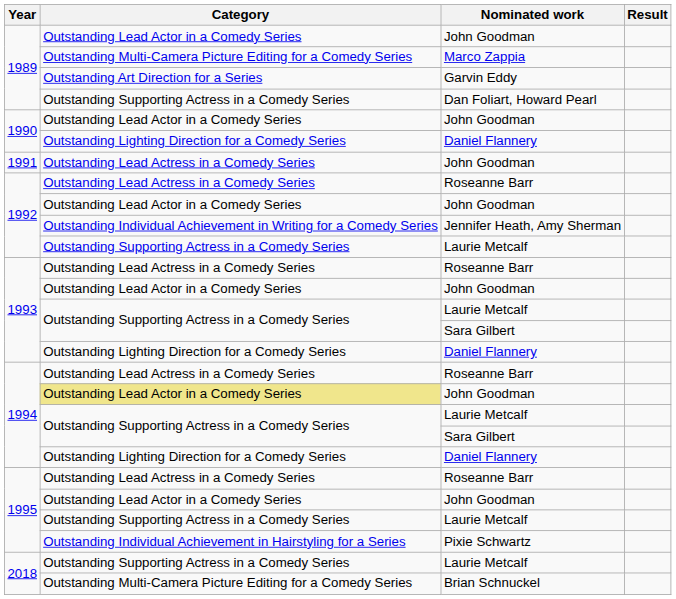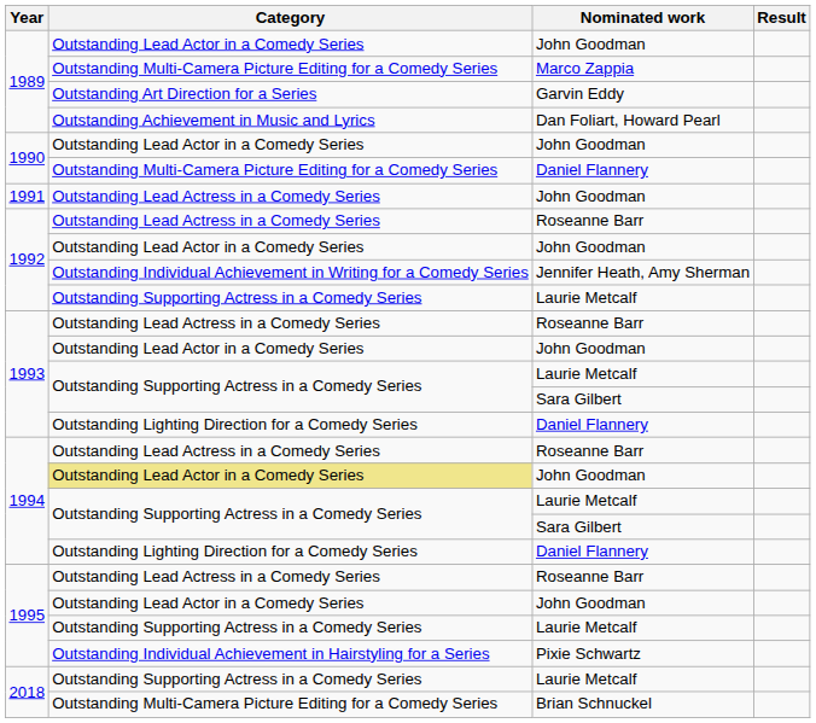 <table class="wikitable">
 <tr>
 <th>Year</th>
 <th>Category</th>
 <th>Nominated work</th>
 <th>Result</th>
 </tr>
 <tr>
 <td rowspan="4"><a href='#'>1989</a></td>
 <td><a href='#'>Outstanding Lead Actor in a Comedy Series</a></td>
 <td>John Goodman</td>
 <td></td>
 </tr>
 <tr>
 <td><a href='#'>Outstanding Multi-Camera Picture Editing for a Comedy Series</a></td>
 <td><a href='#'>Marco Zappia</a></td>
 <td></td>
 </tr>
 <tr>
 <td><a href='#'>Outstanding Art Direction for a Series</a></td>
 <td>Garvin Eddy</td>
 <td></td>
 </tr>
 <tr>
-<td>Outstanding Supporting Actress in a Comedy Series</td>
+<td><a href='#'>Outstanding Achievement in Music and Lyrics</a></td>
 <td>Dan Foliart, Howard Pearl</td>
 <td></td>
 </tr>
 <tr>
 <td rowspan="2"><a href='#'>1990</a></td>
 <td>Outstanding Lead Actor in a Comedy Series</td>
 <td>John Goodman</td>
 <td></td>
 </tr>
 <tr>
-<td><a href='#'>Outstanding Lighting Direction for a Comedy Series</a></td>
+<td><a href='#'>Outstanding Multi-Camera Picture Editing for a Comedy Series</a></td>
 <td><a href='#'>Daniel Flannery</a></td>
 <td></td>
 </tr>
 <tr>
 <td><a href='#'>1991</a></td>
 <td><a href='#'>Outstanding Lead Actress in a Comedy Series</a></td>
 <td>John Goodman</td>
 <td></td>
 </tr>
 <tr>
 <td rowspan="4"><a href='#'>1992</a></td>
 <td><a href='#'>Outstanding Lead Actress in a Comedy Series</a></td>
 <td>Roseanne Barr</td>
 <td></td>
 </tr>
 <tr>
 <td>Outstanding Lead Actor in a Comedy Series</td>
 <td>John Goodman</td>
 <td></td>
 </tr>
 <tr>
 <td><a href='#'>Outstanding Individual Achievement in Writing for a Comedy Series</a></td>
 <td>Jennifer Heath, Amy Sherman</td>
 <td></td>
 </tr>
 <tr>
 <td><a href='#'>Outstanding Supporting Actress in a Comedy Series</a></td>
 <td>Laurie Metcalf</td>
 <td></td>
 </tr>
 <tr>
 <td rowspan="5"><a href='#'>1993</a></td>
 <td>Outstanding Lead Actress in a Comedy Series</td>
 <td>Roseanne Barr</td>
 <td></td>
 </tr>
 <tr>
 <td>Outstanding Lead Actor in a Comedy Series</td>
 <td>John Goodman</td>
 <td></td>
 </tr>
 <tr>
 <td rowspan="2">Outstanding Supporting Actress in a Comedy Series</td>
 <td>Laurie Metcalf</td>
 <td></td>
 </tr>
 <tr>
 <td>Sara Gilbert</td>
 <td></td>
 </tr>
 <tr>
 <td>Outstanding Lighting Direction for a Comedy Series</td>
 <td><a href='#'>Daniel Flannery</a></td>
 <td></td>
 </tr>
 <tr>
 <td rowspan="5"><a href='#'>1994</a></td>
 <td>Outstanding Lead Actress in a Comedy Series</td>
 <td>Roseanne Barr</td>
 <td></td>
 </tr>
 <tr>
 <td style="background: khaki;">Outstanding Lead Actor in a Comedy Series</td>
 <td>John Goodman</td>
 <td></td>
 </tr>
 <tr>
 <td rowspan="2">Outstanding Supporting Actress in a Comedy Series</td>
 <td>Laurie Metcalf</td>
 <td></td>
 </tr>
 <tr>
 <td>Sara Gilbert</td>
 <td></td>
 </tr>
 <tr>
 <td>Outstanding Lighting Direction for a Comedy Series</td>
 <td><a href='#'>Daniel Flannery</a></td>
 <td></td>
 </tr>
 <tr>
 <td rowspan="4"><a href='#'>1995</a></td>
 <td>Outstanding Lead Actress in a Comedy Series</td>
 <td>Roseanne Barr</td>
 <td></td>
 </tr>
 <tr>
 <td>Outstanding Lead Actor in a Comedy Series</td>
 <td>John Goodman</td>
 <td></td>
 </tr>
 <tr>
 <td>Outstanding Supporting Actress in a Comedy Series</td>
 <td>Laurie Metcalf</td>
 <td></td>
 </tr>
 <tr>
 <td><a href='#'>Outstanding Individual Achievement in Hairstyling for a Series</a></td>
 <td>Pixie Schwartz</td>
 <td></td>
 </tr>
 <tr>
 <td rowspan="2"><a href='#'>2018</a></td>
 <td>Outstanding Supporting Actress in a Comedy Series</td>
 <td>Laurie Metcalf</td>
 <td></td>
 </tr>
 <tr>
 <td>Outstanding Multi-Camera Picture Editing for a Comedy Series</td>
 <td>Brian Schnuckel</td>
 <td></td>
 </tr>
 </table>
